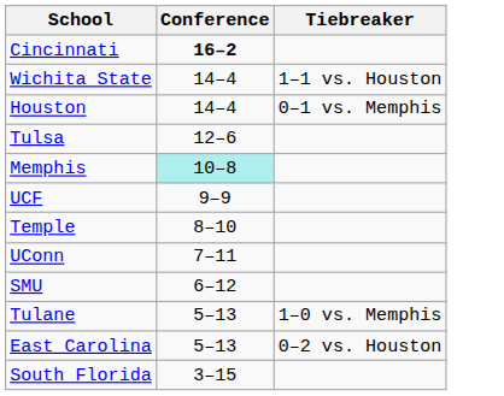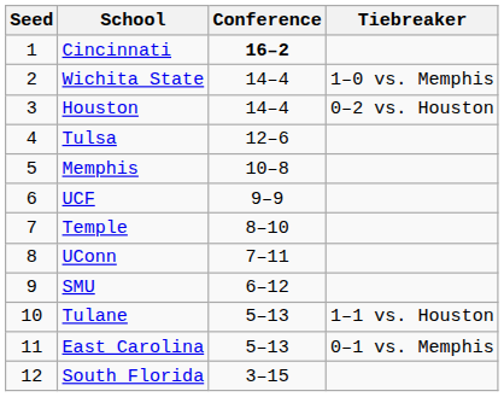 <table class="wikitable" style="text-align:center">
 <tr>
+<th>Seed</th>
 <th>School</th>
 <th>Conference</th>
 <th>Tiebreaker</th>
 </tr>
 <tr>
+<td>1</td>
 <td align=left><a href='#'>Cincinnati</a></td>
 <td><strong>16–2</strong></td>
 <td></td>
 </tr>
 <tr>
+<td>2</td>
 <td align=left><a href='#'>Wichita State</a></td>
 <td>14–4</td>
-<td>1–1 vs. Houston</td>
+<td align=left>1–0 vs. Memphis</td>
 </tr>
 <tr>
+<td>3</td>
 <td align=left><a href='#'>Houston</a></td>
 <td>14–4</td>
-<td align=left>0–1 vs. Memphis</td>
+<td>0–2 vs. Houston</td>
 </tr>
 <tr>
+<td>4</td>
 <td align=left><a href='#'>Tulsa</a></td>
 <td>12–6</td>
 <td></td>
 </tr>
 <tr>
+<td>5</td>
 <td align=left><a href='#'>Memphis</a></td>
-<td style="background: paleturquoise;">10–8</td>
+<td>10–8</td>
 <td></td>
 </tr>
 <tr>
+<td>6</td>
 <td align=left><a href='#'>UCF</a></td>
 <td>9–9</td>
 <td></td>
 </tr>
 <tr>
+<td>7</td>
 <td align=left><a href='#'>Temple</a></td>
 <td>8–10</td>
 <td></td>
 </tr>
 <tr>
+<td>8</td>
 <td align=left><a href='#'>UConn</a></td>
 <td>7–11</td>
 <td></td>
 </tr>
 <tr>
+<td>9</td>
 <td align=left><a href='#'>SMU</a></td>
 <td>6–12</td>
 <td></td>
 </tr>
 <tr>
+<td>10</td>
 <td align=left><a href='#'>Tulane</a></td>
 <td>5–13</td>
-<td align=left>1–0 vs. Memphis</td>
+<td>1–1 vs. Houston</td>
 </tr>
 <tr>
+<td>11</td>
 <td align=left><a href='#'>East Carolina</a></td>
 <td>5–13</td>
-<td>0–2 vs. Houston</td>
+<td align=left>0–1 vs. Memphis</td>
 </tr>
 <tr>
+<td>12</td>
 <td align=left><a href='#'>South Florida</a></td>
 <td>3–15</td>
 <td></td>
 </tr>
 </table>
